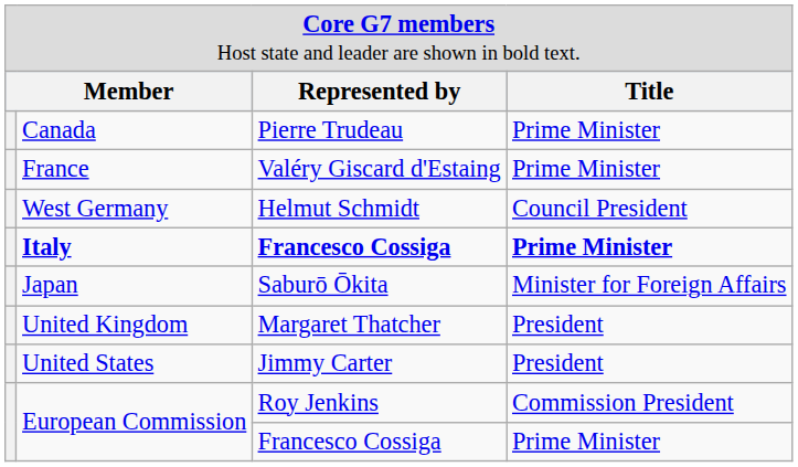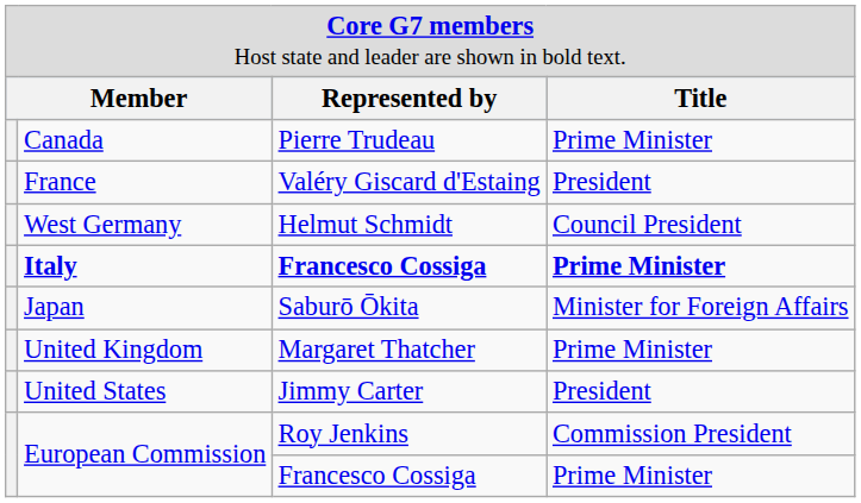 <table class="wikitable">
 <tr>
 <td colspan="4" style="text-align: center; background:Gainsboro"><strong><a href='#'>Core G7 members</a></strong><br><small>Host state and leader are shown in bold text.</small></td>
 </tr>
 <tr style="background:LightSteelBlue; text-align:center;">
 <th colspan=2>Member</th>
 <th>Represented by</th>
 <th>Title</th>
 </tr>
 <tr>
 <th></th>
 <td><a href='#'>Canada</a></td>
 <td><a href='#'>Pierre Trudeau</a></td>
 <td><a href='#'>Prime Minister</a></td>
 </tr>
 <tr>
 <th></th>
 <td><a href='#'>France</a></td>
 <td><a href='#'>Valéry Giscard d'Estaing</a></td>
-<td><a href='#'>Prime Minister</a></td>
+<td><a href='#'>President</a></td>
 </tr>
 <tr>
 <th></th>
 <td><a href='#'>West Germany</a></td>
 <td><a href='#'>Helmut Schmidt</a></td>
 <td><a href='#'>Council President</a></td>
 </tr>
 <tr>
 <th></th>
 <td><strong><a href='#'>Italy</a></strong></td>
 <td><strong><a href='#'>Francesco Cossiga</a></strong></td>
 <td><strong><a href='#'>Prime Minister</a></strong></td>
 </tr>
 <tr>
 <th></th>
 <td><a href='#'>Japan</a></td>
 <td><a href='#'>Saburō Ōkita</a></td>
 <td><a href='#'>Minister for Foreign Affairs</a></td>
 </tr>
 <tr>
 <th></th>
 <td><a href='#'>United Kingdom</a></td>
 <td><a href='#'>Margaret Thatcher</a></td>
-<td><a href='#'>President</a></td>
+<td><a href='#'>Prime Minister</a></td>
 </tr>
 <tr>
 <th></th>
 <td><a href='#'>United States</a></td>
 <td><a href='#'>Jimmy Carter</a></td>
 <td><a href='#'>President</a></td>
 </tr>
 <tr>
 <th rowspan="2"></th>
 <td rowspan="2"><a href='#'>European Commission</a></td>
 <td><a href='#'>Roy Jenkins</a></td>
 <td><a href='#'>Commission President</a></td>
 </tr>
 <tr>
 <td><a href='#'>Francesco Cossiga</a></td>
 <td><a href='#'>Prime Minister</a></td>
 </tr>
 </table>
